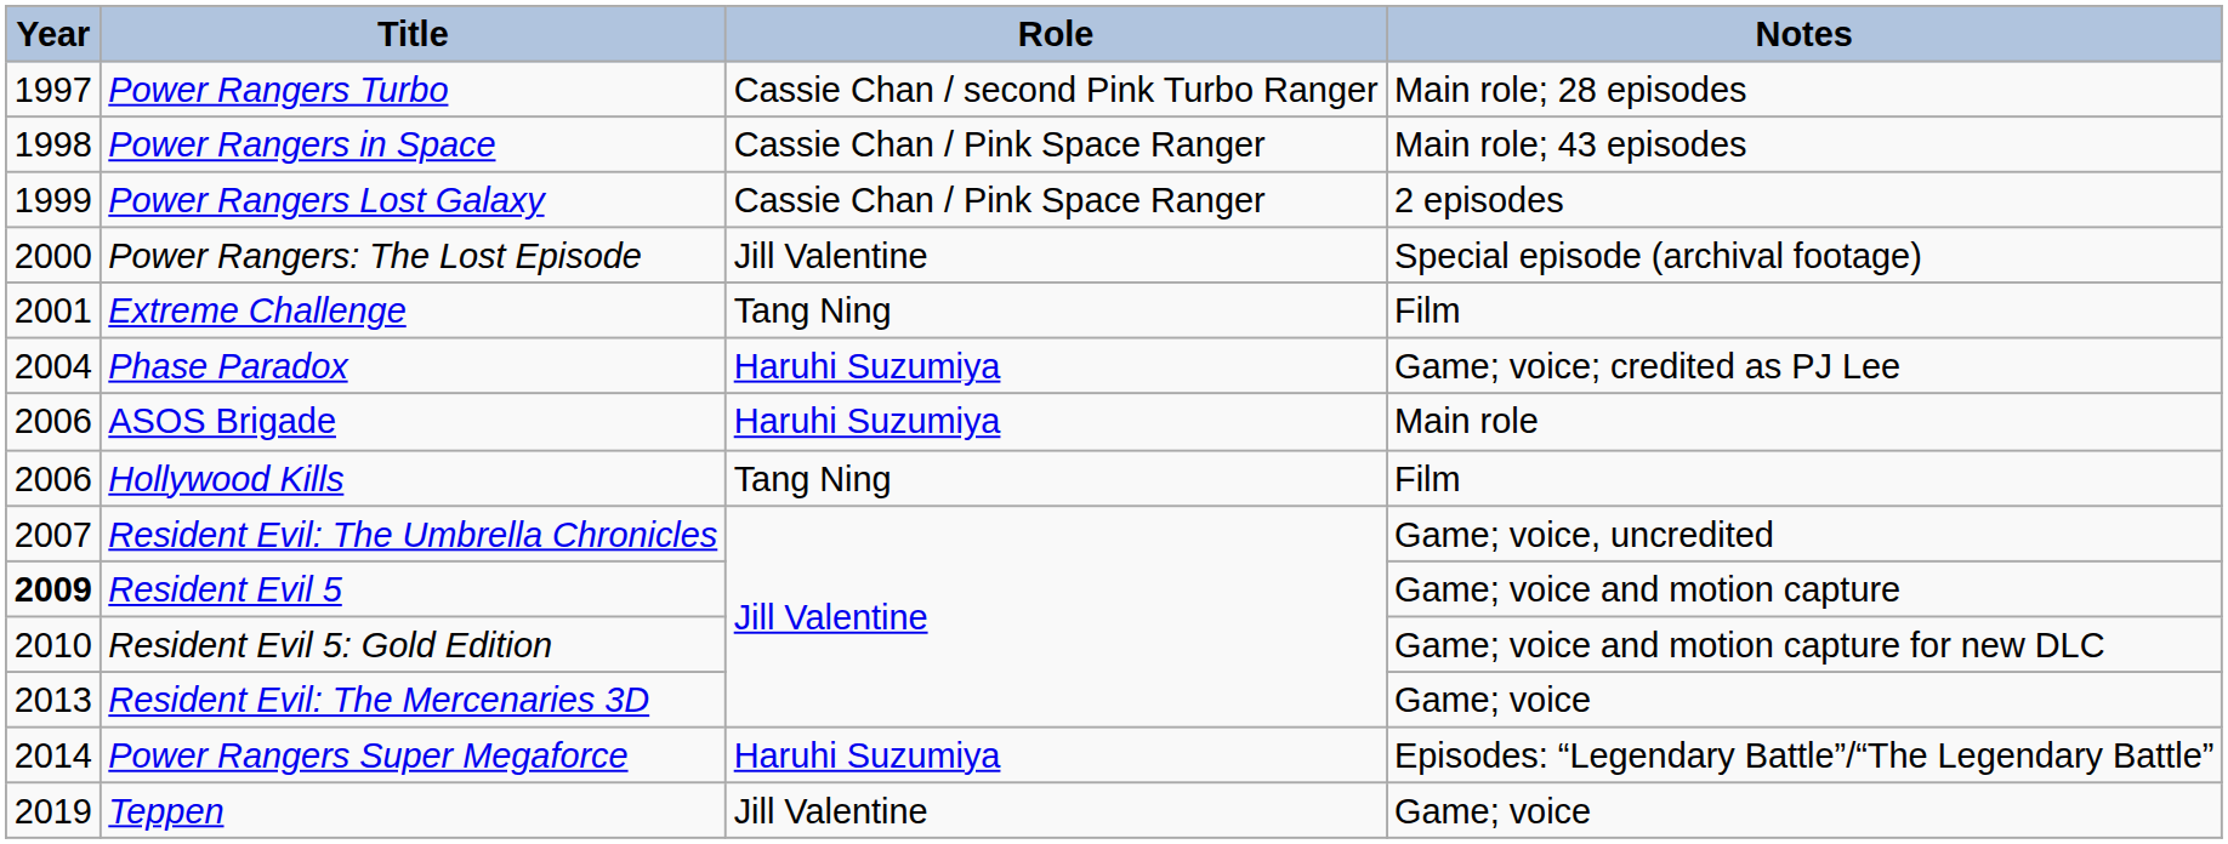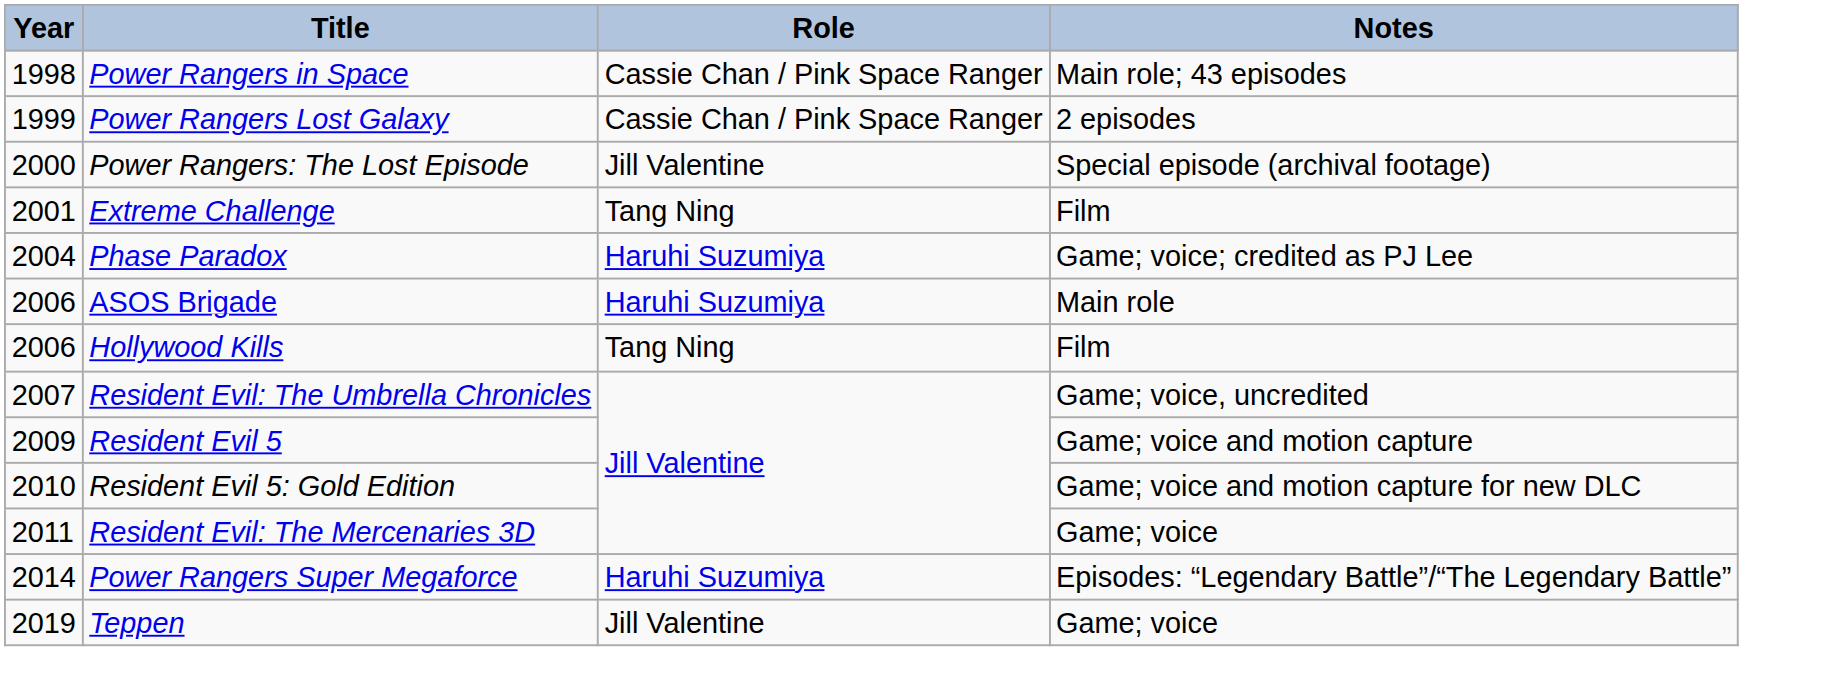 <table class="wikitable" style="font-size:95%;">
 <tr>
 <th style="background:#B0C4DE;">Year</th>
 <th style="background:#B0C4DE;">Title</th>
 <th style="background:#B0C4DE;">Role</th>
 <th style="background:#B0C4DE;">Notes</th>
-</tr>
-<tr>
-<td>1997</td>
-<td><em><a href='#'>Power Rangers Turbo</a></em></td>
-<td>Cassie Chan / second Pink Turbo Ranger</td>
-<td>Main role; 28 episodes</td>
 </tr>
 <tr>
 <td>1998</td>
 <td><em><a href='#'>Power Rangers in Space</a></em></td>
 <td>Cassie Chan / Pink Space Ranger</td>
 <td>Main role; 43 episodes</td>
 </tr>
 <tr>
 <td>1999</td>
 <td><em><a href='#'>Power Rangers Lost Galaxy</a></em></td>
 <td>Cassie Chan / Pink Space Ranger</td>
 <td>2 episodes</td>
 </tr>
 <tr>
 <td>2000</td>
 <td><em>Power Rangers: The Lost Episode</em></td>
 <td>Jill Valentine</td>
 <td>Special episode (archival footage)</td>
 </tr>
 <tr>
 <td>2001</td>
 <td><em><a href='#'>Extreme Challenge</a></em></td>
 <td>Tang Ning</td>
 <td>Film</td>
 </tr>
 <tr>
 <td>2004</td>
 <td><em><a href='#'>Phase Paradox</a></em></td>
 <td><a href='#'>Haruhi Suzumiya</a></td>
 <td>Game; voice; credited as PJ Lee</td>
 </tr>
 <tr>
 <td>2006</td>
 <td><a href='#'>ASOS Brigade</a></td>
 <td><a href='#'>Haruhi Suzumiya</a></td>
 <td>Main role</td>
 </tr>
 <tr>
 <td>2006</td>
 <td><em><a href='#'>Hollywood Kills</a></em></td>
 <td>Tang Ning</td>
 <td>Film</td>
 </tr>
 <tr>
 <td>2007</td>
 <td><em><a href='#'>Resident Evil: The Umbrella Chronicles</a></em></td>
 <td rowspan="4"><a href='#'>Jill Valentine</a></td>
 <td>Game; voice, uncredited</td>
 </tr>
 <tr>
-<td><strong>2009</strong></td>
+<td>2009</td>
 <td><em><a href='#'>Resident Evil 5</a></em></td>
 <td>Game; voice and motion capture</td>
 </tr>
 <tr>
 <td>2010</td>
 <td><em>Resident Evil 5: Gold Edition</em></td>
 <td>Game; voice and motion capture for new DLC</td>
 </tr>
 <tr>
-<td>2013</td>
+<td>2011</td>
 <td><em><a href='#'>Resident Evil: The Mercenaries 3D</a></em></td>
 <td>Game; voice</td>
 </tr>
 <tr>
 <td>2014</td>
 <td><em><a href='#'>Power Rangers Super Megaforce</a></em></td>
 <td><a href='#'>Haruhi Suzumiya</a></td>
 <td>Episodes: “Legendary Battle”/“The Legendary Battle”</td>
 </tr>
 <tr>
 <td>2019</td>
 <td><em><a href='#'>Teppen</a></em></td>
 <td>Jill Valentine</td>
 <td>Game; voice</td>
 </tr>
 </table>
